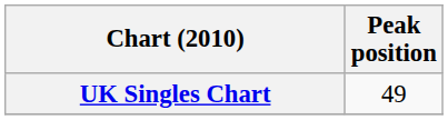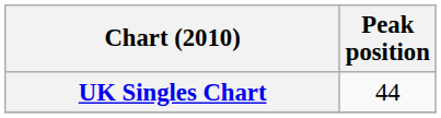 <table class="wikitable sortable plainrowheaders">
 <tr>
 <th style="width:13em;">Chart (2010)</th>
 <th>Peak<br>position</th>
 </tr>
 <tr>
 <th scope="row"><a href='#'>UK Singles Chart</a></th>
-<td align="center">49</td>
+<td align="center">44</td>
 </tr>
 <tr>
 </tr>
 </table>
